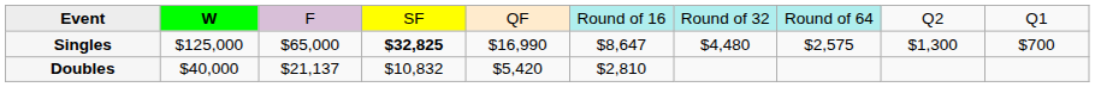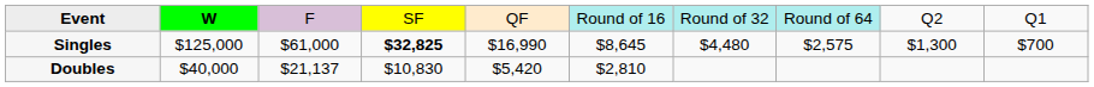 <table class=wikitable style=font-size:90%;text-align:center>
 <tr>
 <td width=130 bgcolor=ededed><strong>Event</strong></td>
 <td width=80 bgcolor=lime><strong>W</strong></td>
 <td width=85 bgcolor=thistle>F</td>
 <td width=85 bgcolor=ffff00>SF</td>
 <td width=85 bgcolor=ffebcd>QF</td>
 <td width=85 bgcolor=afeeee>Round of 16</td>
 <td width=85 bgcolor=afeeee>Round of 32</td>
 <td width=85 bgcolor=afeeee>Round of 64</td>
 <td width=85>Q2</td>
 <td width=85>Q1</td>
 </tr>
 <tr>
 <th style=background:#f6f6f6>Singles</th>
 <td>$125,000</td>
-<td>$65,000</td>
+<td>$61,000</td>
 <td><strong>$32,825</strong></td>
 <td>$16,990</td>
-<td>$8,647</td>
+<td>$8,645</td>
 <td>$4,480</td>
 <td>$2,575</td>
 <td>$1,300</td>
 <td>$700</td>
 </tr>
 <tr>
 <th style=background:#f6f6f6>Doubles</th>
 <td>$40,000</td>
 <td>$21,137</td>
-<td>$10,832</td>
+<td>$10,830</td>
 <td>$5,420</td>
 <td>$2,810</td>
 <td></td>
 <td></td>
 <td></td>
 <td></td>
 </tr>
 </table>
